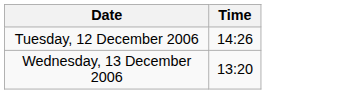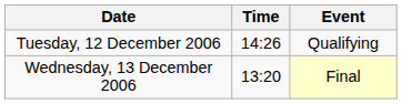 <table class = "wikitable" style="text-align:center;">
 <tr>
 <th width=220>Date</th>
 <th width=50>Time</th>
+<th width=100>Event</th>
 </tr>
 <tr>
 <td>Tuesday, 12 December 2006</td>
 <td>14:26</td>
+<td>Qualifying</td>
 </tr>
 <tr>
 <td>Wednesday, 13 December 2006</td>
 <td>13:20</td>
+<td bgcolor=ffffcc>Final</td>
 </tr>
 </table>
